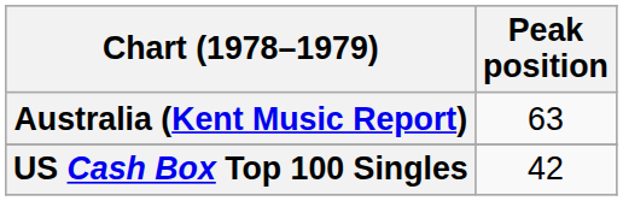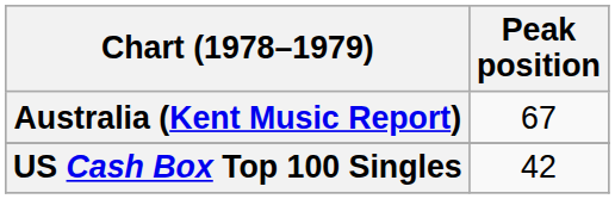 <table class="wikitable sortable plainrowheaders" style="text-align:center">
 <tr>
 <th scope="col">Chart (1978–1979)</th>
 <th scope="col">Peak<br>position</th>
 </tr>
 <tr>
 <th scope="row">Australia (<a href='#'>Kent Music Report</a>)</th>
-<td>63</td>
+<td>67</td>
 </tr>
 <tr>
 </tr>
 <tr>
 </tr>
 <tr>
 </tr>
 <tr>
 </tr>
 <tr>
 </tr>
 <tr>
 <th scope="row">US <em><a href='#'>Cash Box</a></em> Top 100 Singles</th>
 <td>42</td>
 </tr>
 </table>
